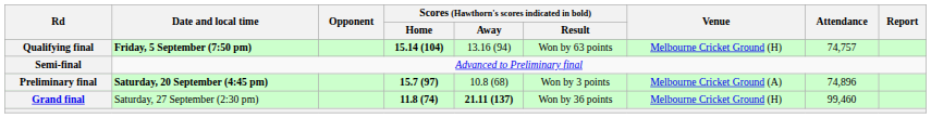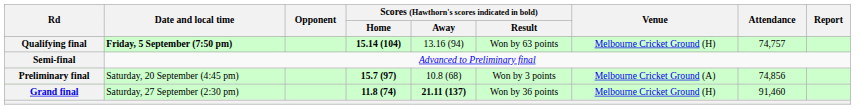 <table class="wikitable" style="font-size:90%; text-align:center; width: 100%; margin-left: auto; margin-right: auto">
 <tr style="text-align:center">
 <th rowspan="2">Rd</th>
 <th rowspan="2">Date and local time</th>
 <th rowspan="2">Opponent</th>
 <th colspan="3">Scores <small>(Hawthorn's scores indicated in bold)</small></th>
 <th rowspan="2">Venue</th>
 <th rowspan="2">Attendance</th>
 <th rowspan="2">Report</th>
 </tr>
 <tr>
 <th>Home</th>
 <th>Away</th>
 <th>Result</th>
 </tr>
 <tr style="background:#cfc;">
 <th>Qualifying final</th>
 <td align=left><strong>Friday, 5 September (7:50 pm)</strong></td>
 <td align=left></td>
 <td><strong>15.14 (104)</strong></td>
 <td>13.16 (94)</td>
 <td>Won by 63 points</td>
 <td><a href='#'>Melbourne Cricket Ground</a> (H)</td>
 <td>74,757</td>
 <td></td>
 </tr>
 <tr>
 <th>Semi-final</th>
 <td colspan="8"><em><a href='#'>Advanced to Preliminary final</a></em></td>
 </tr>
 <tr style="background:#cfc;">
 <th>Preliminary final</th>
-<td align=left><strong>Saturday, 20 September (4:45 pm)</strong></td>
+<td align=left>Saturday, 20 September (4:45 pm)</td>
 <td align=left></td>
 <td><strong>15.7 (97)</strong></td>
 <td>10.8 (68)</td>
 <td>Won by 3 points</td>
 <td><a href='#'>Melbourne Cricket Ground</a> (A)</td>
-<td>74,896</td>
+<td>74,856</td>
 <td></td>
 </tr>
 <tr style="background:#cfc;">
 <th><a href='#'>Grand final</a></th>
 <td align=left>Saturday, 27 September (2:30 pm)</td>
 <td align=left></td>
 <td><strong>11.8 (74)</strong></td>
 <td><strong>21.11 (137)</strong></td>
 <td>Won by 36 points</td>
 <td><a href='#'>Melbourne Cricket Ground</a> (H)</td>
-<td>99,460</td>
+<td>91,460</td>
 <td></td>
 </tr>
 <tr>
 <th colspan="9"></th>
 </tr>
 </table>
